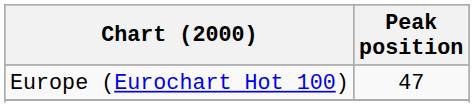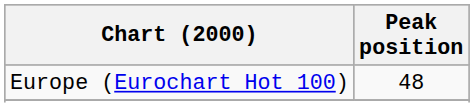 <table class="wikitable sortable">
 <tr>
 <th>Chart (2000)</th>
 <th>Peak<br>position</th>
 </tr>
 <tr>
 <td>Europe (<a href='#'>Eurochart Hot 100</a>)</td>
-<td align="center">47</td>
+<td align="center">48</td>
 </tr>
 <tr>
 </tr>
 <tr>
 </tr>
 </table>
